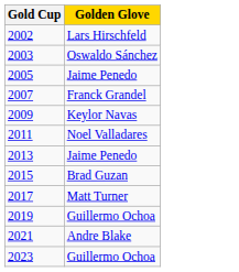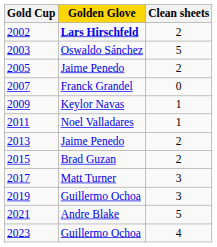 <table class=wikitable>
 <tr>
 <th>Gold Cup</th>
 <th scope="col" style="background-color: gold">Golden Glove</th>
+<th>Clean sheets</th>
 </tr>
 <tr>
 <td><a href='#'>2002</a></td>
-<td> <a href='#'>Lars Hirschfeld</a></td>
+<td><strong> <a href='#'>Lars Hirschfeld</a></strong></td>
+<td align="center">2</td>
 </tr>
 <tr>
 <td><a href='#'>2003</a></td>
 <td> <a href='#'>Oswaldo Sánchez</a></td>
+<td align="center">5</td>
 </tr>
 <tr>
 <td><a href='#'>2005</a></td>
 <td> <a href='#'>Jaime Penedo</a></td>
+<td align="center">2</td>
 </tr>
 <tr>
 <td><a href='#'>2007</a></td>
 <td> <a href='#'>Franck Grandel</a></td>
+<td align="center">0</td>
 </tr>
 <tr>
 <td><a href='#'>2009</a></td>
 <td> <a href='#'>Keylor Navas</a></td>
+<td align="center">1</td>
 </tr>
 <tr>
 <td><a href='#'>2011</a></td>
 <td> <a href='#'>Noel Valladares</a></td>
+<td align="center">1</td>
 </tr>
 <tr>
 <td><a href='#'>2013</a></td>
 <td> <a href='#'>Jaime Penedo</a></td>
+<td align="center">2</td>
 </tr>
 <tr>
 <td><a href='#'>2015</a></td>
 <td> <a href='#'>Brad Guzan</a></td>
+<td align="center">2</td>
 </tr>
 <tr>
 <td><a href='#'>2017</a></td>
 <td> <a href='#'>Matt Turner</a></td>
+<td align="center">3</td>
 </tr>
 <tr>
 <td><a href='#'>2019</a></td>
 <td> <a href='#'>Guillermo Ochoa</a></td>
+<td align="center">3</td>
 </tr>
 <tr>
 <td><a href='#'>2021</a></td>
 <td> <a href='#'>Andre Blake</a></td>
+<td align="center">5</td>
 </tr>
 <tr>
 <td><a href='#'>2023</a></td>
 <td> <a href='#'>Guillermo Ochoa</a></td>
+<td align="center">4</td>
 </tr>
 </table>
